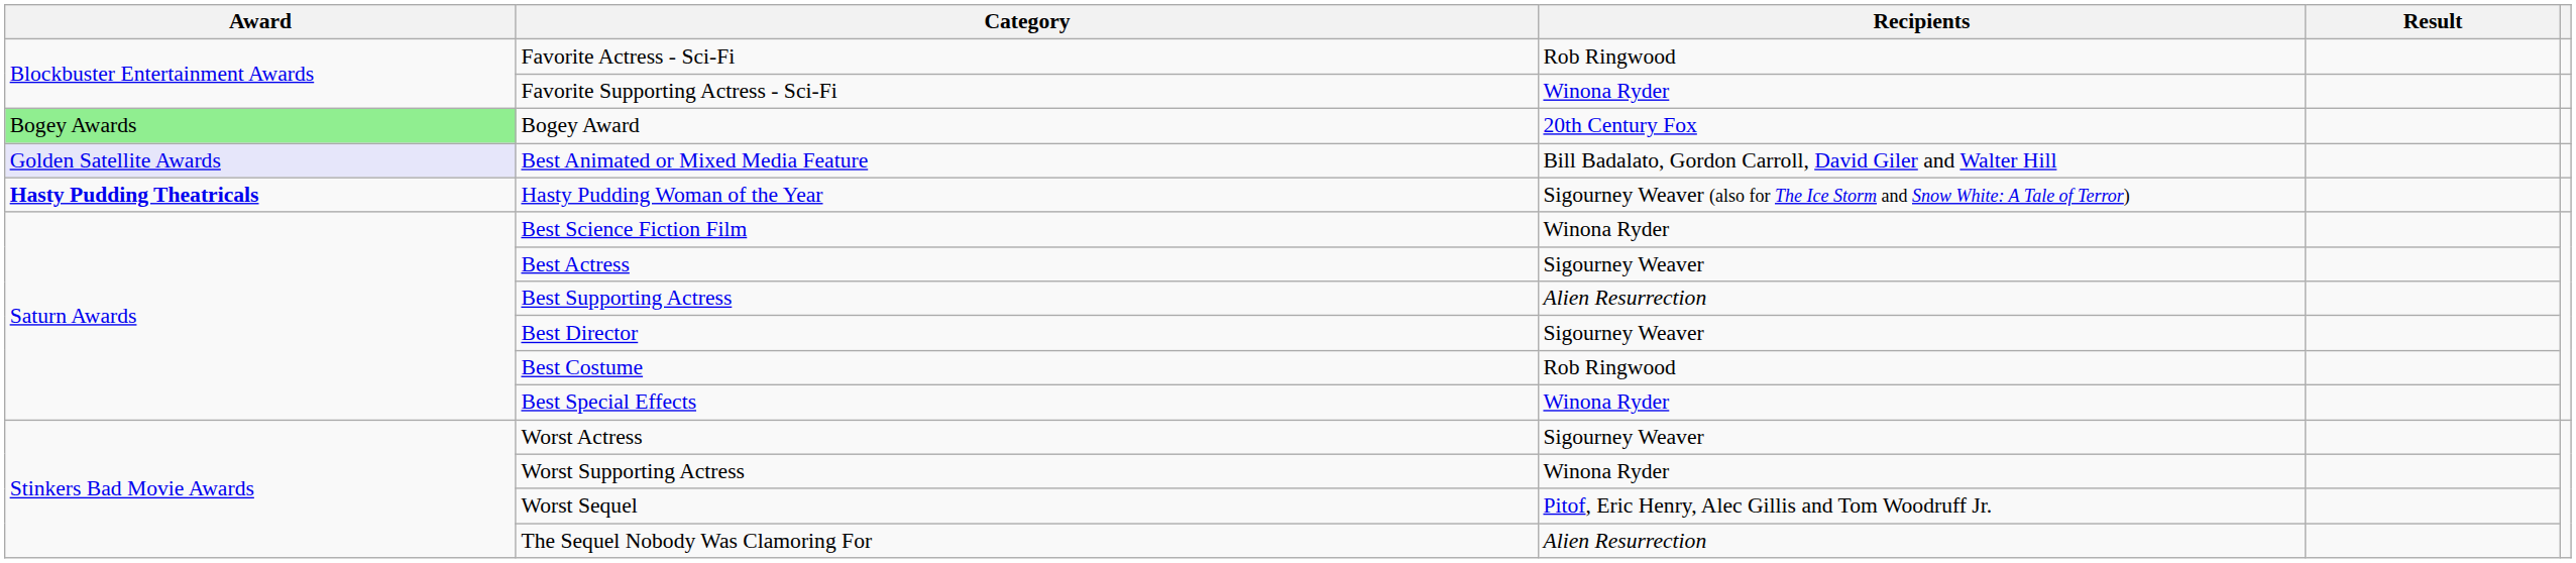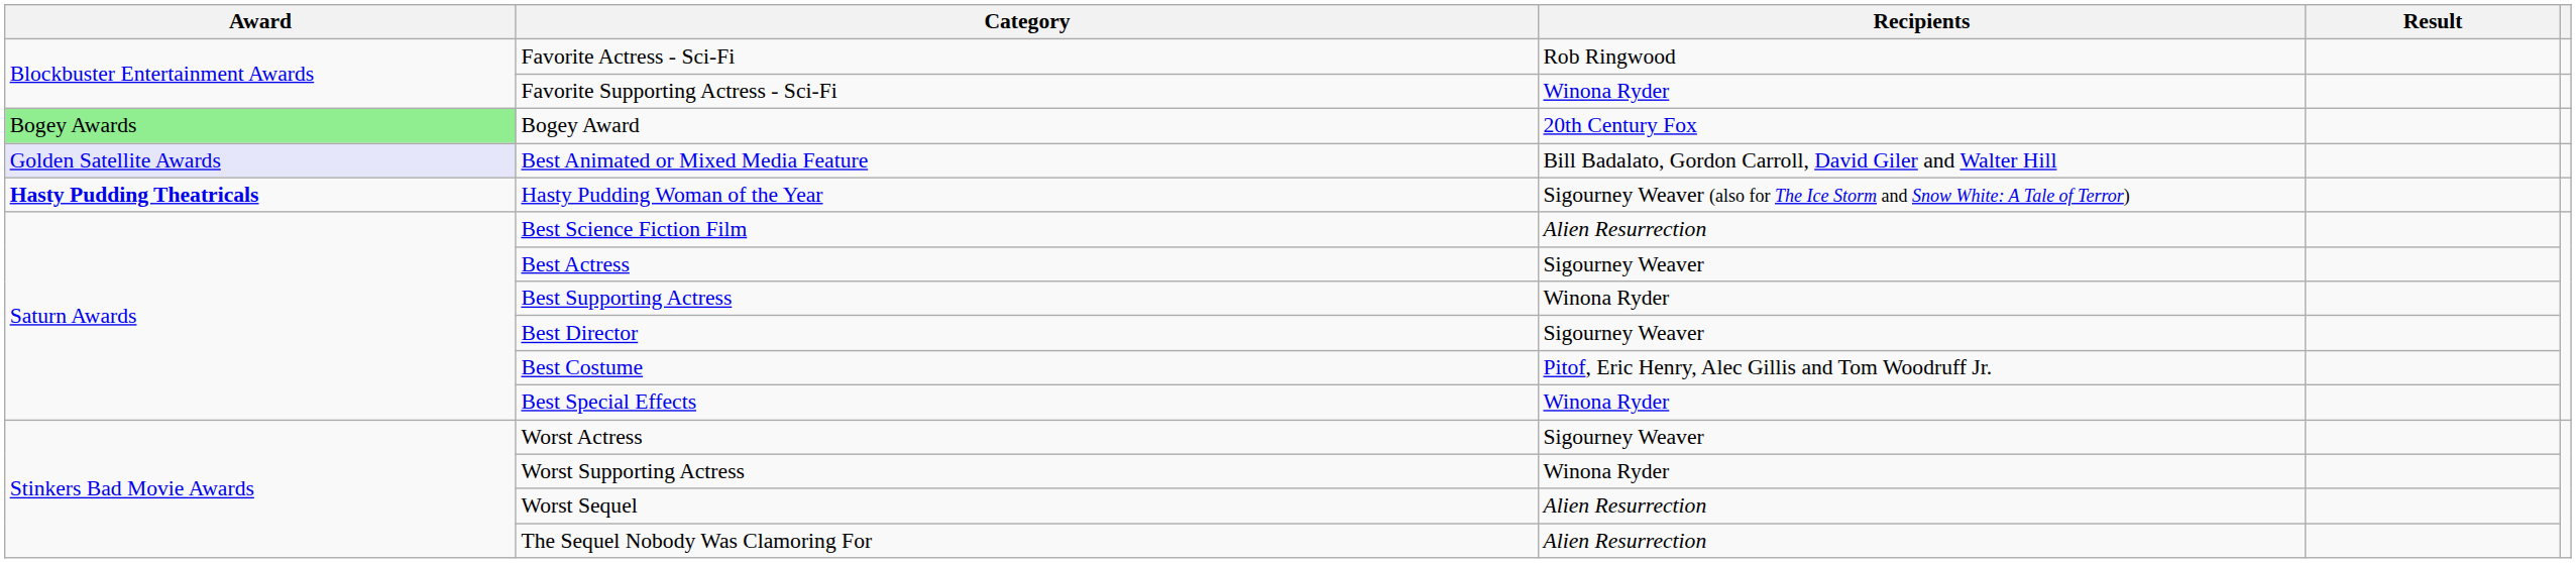 <table class="wikitable sortable plainrowheaders" width="95%" cellpadding="5">
 <tr>
 <th width="20%">Award</th>
 <th width="40%">Category</th>
 <th width="30%">Recipients</th>
 <th width="10%">Result</th>
 <th></th>
 </tr>
 <tr>
 <td rowspan=2><a href='#'>Blockbuster Entertainment Awards</a></td>
 <td>Favorite Actress - Sci-Fi</td>
 <td>Rob Ringwood</td>
 <td></td>
 <td style="text-align:center;"></td>
 </tr>
 <tr>
 <td>Favorite Supporting Actress - Sci-Fi</td>
 <td><a href='#'>Winona Ryder</a></td>
 <td></td>
 <td style="text-align:center;"></td>
 </tr>
 <tr>
 <td style="background: lightgreen;">Bogey Awards</td>
 <td>Bogey Award</td>
 <td><a href='#'>20th Century Fox</a></td>
 <td></td>
 </tr>
 <tr>
 <td style="background: lavender;"><a href='#'>Golden Satellite Awards</a></td>
 <td><a href='#'>Best Animated or Mixed Media Feature</a></td>
 <td>Bill Badalato, Gordon Carroll, <a href='#'>David Giler</a> and <a href='#'>Walter Hill</a></td>
 <td></td>
 <td style="text-align:center;"></td>
 </tr>
 <tr>
 <td><strong><a href='#'>Hasty Pudding Theatricals</a></strong></td>
 <td><a href='#'>Hasty Pudding Woman of the Year</a></td>
 <td>Sigourney Weaver <small>(also for <em><a href='#'>The Ice Storm</a></em> and <em><a href='#'>Snow White: A Tale of Terror</a></em>)</small></td>
 <td></td>
 <td style="text-align:center;"></td>
 </tr>
 <tr>
 <td rowspan=6><a href='#'>Saturn Awards</a></td>
 <td><a href='#'>Best Science Fiction Film</a></td>
-<td>Winona Ryder</td>
+<td><em>Alien Resurrection</em></td>
 <td></td>
 <td rowspan=6 style="text-align:center;"></td>
 </tr>
 <tr>
 <td><a href='#'>Best Actress</a></td>
 <td>Sigourney Weaver</td>
 <td></td>
 </tr>
 <tr>
 <td><a href='#'>Best Supporting Actress</a></td>
-<td><em>Alien Resurrection</em></td>
+<td>Winona Ryder</td>
 <td></td>
 </tr>
 <tr>
 <td><a href='#'>Best Director</a></td>
 <td>Sigourney Weaver</td>
 <td></td>
 </tr>
 <tr>
 <td><a href='#'>Best Costume</a></td>
-<td>Rob Ringwood</td>
+<td><a href='#'>Pitof</a>, Eric Henry, Alec Gillis and Tom Woodruff Jr.</td>
 <td></td>
 </tr>
 <tr>
 <td><a href='#'>Best Special Effects</a></td>
 <td><a href='#'>Winona Ryder</a></td>
 <td></td>
 </tr>
 <tr>
 <td rowspan=5><a href='#'>Stinkers Bad Movie Awards</a></td>
 <td>Worst Actress</td>
 <td>Sigourney Weaver</td>
 <td></td>
 <td rowspan="5" style="text-align:center;"></td>
 </tr>
 <tr>
 <td>Worst Supporting Actress</td>
 <td>Winona Ryder</td>
 <td></td>
 </tr>
 <tr>
 <td>Worst Sequel</td>
-<td><a href='#'>Pitof</a>, Eric Henry, Alec Gillis and Tom Woodruff Jr.</td>
+<td><em>Alien Resurrection</em></td>
 <td></td>
 </tr>
 <tr>
 <td>The Sequel Nobody Was Clamoring For</td>
 <td><em>Alien Resurrection</em></td>
 <td></td>
 </tr>
 </table>
